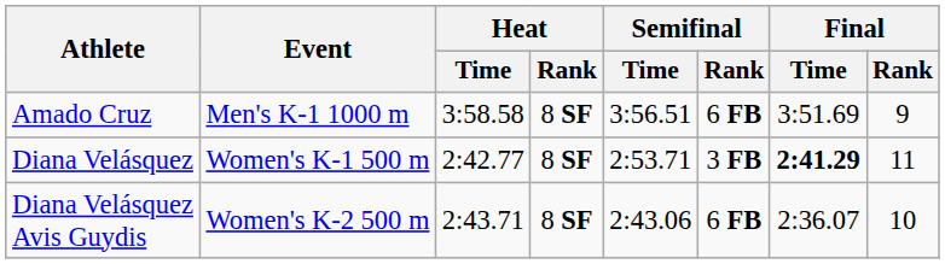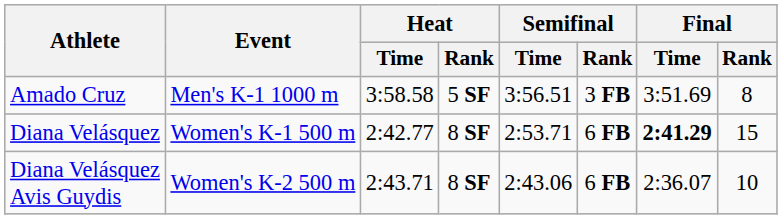 <table class=wikitable style=font-size:90%;text-align:center>
 <tr>
 <th rowspan=2>Athlete</th>
 <th rowspan=2>Event</th>
 <th colspan=2>Heat</th>
 <th colspan=2>Semifinal</th>
 <th colspan=2>Final</th>
 </tr>
 <tr style=font-size:95%>
 <th>Time</th>
 <th>Rank</th>
 <th>Time</th>
 <th>Rank</th>
 <th>Time</th>
 <th>Rank</th>
 </tr>
 <tr>
 <td align=left><a href='#'>Amado Cruz</a></td>
 <td align=left><a href='#'>Men's K-1 1000 m</a></td>
 <td>3:58.58</td>
-<td>8 <strong>SF</strong></td>
+<td>5 <strong>SF</strong></td>
 <td>3:56.51</td>
-<td>6 <strong>FB</strong></td>
+<td>3 <strong>FB</strong></td>
 <td>3:51.69</td>
-<td>9</td>
+<td>8</td>
 </tr>
 <tr>
 <td align=left><a href='#'>Diana Velásquez</a></td>
 <td align=left><a href='#'>Women's K-1 500 m</a></td>
 <td>2:42.77</td>
 <td>8 <strong>SF</strong></td>
 <td>2:53.71</td>
-<td>3 <strong>FB</strong></td>
+<td>6 <strong>FB</strong></td>
 <td><strong>2:41.29</strong></td>
-<td>11</td>
+<td>15</td>
 </tr>
 <tr>
 <td align=left><a href='#'>Diana Velásquez</a><br><a href='#'>Avis Guydis</a></td>
 <td align=left><a href='#'>Women's K-2 500 m</a></td>
 <td>2:43.71</td>
 <td>8 <strong>SF</strong></td>
 <td>2:43.06</td>
 <td>6 <strong>FB</strong></td>
 <td>2:36.07</td>
 <td>10</td>
 </tr>
 </table>
